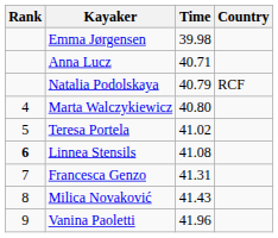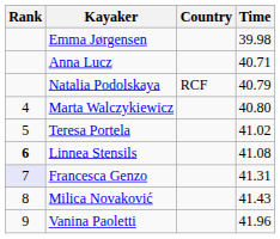 <table class="wikitable" style="text-align:center">
 <tr>
 <th>Rank</th>
 <th>Kayaker</th>
+<th>Country</th>
 <th>Time</th>
-<th>Country</th>
 </tr>
 <tr>
 <td></td>
 <td align="left"><a href='#'>Emma Jørgensen</a></td>
+<td align="left"></td>
 <td>39.98</td>
-<td align="left"></td>
 </tr>
 <tr>
 <td></td>
 <td align="left"><a href='#'>Anna Lucz</a></td>
+<td align="left"></td>
 <td>40.71</td>
-<td align="left"></td>
 </tr>
 <tr>
 <td></td>
 <td align="left"><a href='#'>Natalia Podolskaya</a></td>
+<td align="left"> RCF</td>
 <td>40.79</td>
-<td align="left"> RCF</td>
 </tr>
 <tr>
 <td>4</td>
 <td align="left"><a href='#'>Marta Walczykiewicz</a></td>
+<td align="left"></td>
 <td>40.80</td>
-<td align="left"></td>
 </tr>
 <tr>
 <td>5</td>
 <td align="left"><a href='#'>Teresa Portela</a></td>
+<td align="left"></td>
 <td>41.02</td>
-<td align="left"></td>
 </tr>
 <tr>
 <td><strong>6</strong></td>
 <td align="left"><a href='#'>Linnea Stensils</a></td>
+<td align="left"></td>
 <td>41.08</td>
-<td align="left"></td>
 </tr>
 <tr>
-<td>7</td>
+<td style="background: lavender;">7</td>
 <td align="left"><a href='#'>Francesca Genzo</a></td>
+<td align="left"></td>
 <td>41.31</td>
-<td align="left"></td>
 </tr>
 <tr>
 <td>8</td>
 <td align="left"><a href='#'>Milica Novaković</a></td>
+<td align="left"></td>
 <td>41.43</td>
-<td align="left"></td>
 </tr>
 <tr>
 <td>9</td>
 <td align="left"><a href='#'>Vanina Paoletti</a></td>
+<td align="left"></td>
 <td>41.96</td>
-<td align="left"></td>
 </tr>
 </table>
